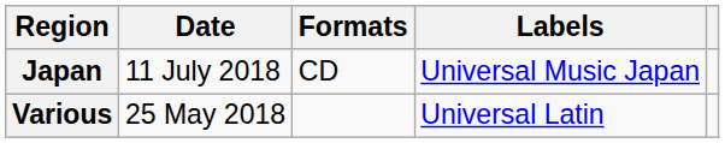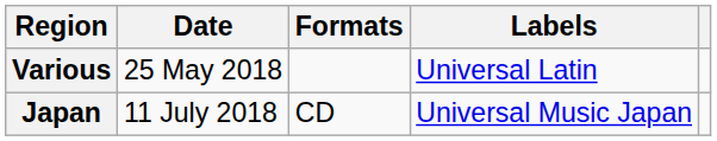 <table class="wikitable plainrowheaders">
 <tr>
 <th scope="col">Region</th>
 <th scope="col">Date</th>
 <th scope="col">Formats</th>
 <th scope="col">Labels</th>
 <th scope="col"></th>
 </tr>
 <tr>
+<th scope="row">Various</th>
+<td>25 May 2018</td>
+<td></td>
+<td><a href='#'>Universal Latin</a></td>
+<td align="center"></td>
+</tr>
+<tr>
 <th scope="row">Japan</th>
 <td>11 July 2018</td>
 <td>CD</td>
 <td><a href='#'>Universal Music Japan</a></td>
 <td></td>
 </tr>
-<tr>
-<th scope="row">Various</th>
-<td>25 May 2018</td>
-<td></td>
-<td><a href='#'>Universal Latin</a></td>
-<td align="center"></td>
-</tr>
 </table>
